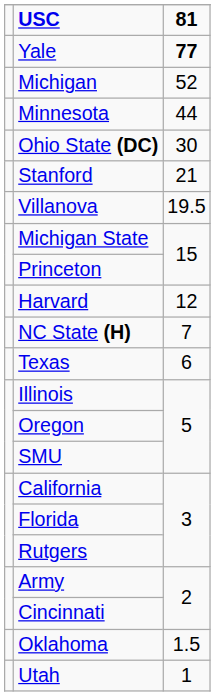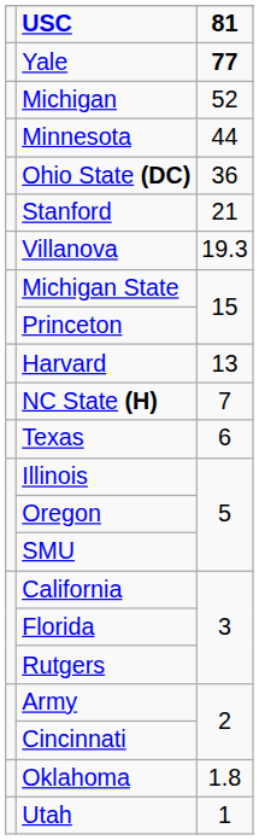 <table class="wikitable sortable" style="text-align:center">
 <tr>
 </tr>
 <tr>
 <td></td>
 <td align=left><strong><a href='#'>USC</a></strong></td>
 <td><strong>81</strong></td>
 </tr>
 <tr>
 <td></td>
 <td align=left><a href='#'>Yale</a></td>
 <td><strong>77</strong></td>
 </tr>
 <tr>
 <td></td>
 <td align=left><a href='#'>Michigan</a></td>
 <td>52</td>
 </tr>
 <tr>
 <td></td>
 <td align=left><a href='#'>Minnesota</a></td>
 <td>44</td>
 </tr>
 <tr>
 <td></td>
 <td align=left><a href='#'>Ohio State</a> <strong>(DC)</strong></td>
-<td>30</td>
+<td>36</td>
 </tr>
 <tr>
 <td></td>
 <td align=left><a href='#'>Stanford</a></td>
 <td>21</td>
 </tr>
 <tr>
 <td></td>
 <td align=left><a href='#'>Villanova</a></td>
-<td>19.5</td>
+<td>19.3</td>
 </tr>
 <tr>
 <td rowspan=2></td>
 <td align=left><a href='#'>Michigan State</a></td>
 <td rowspan=2>15</td>
 </tr>
 <tr>
 <td align=left><a href='#'>Princeton</a></td>
 </tr>
 <tr>
 <td></td>
 <td align=left><a href='#'>Harvard</a></td>
-<td>12</td>
+<td>13</td>
 </tr>
 <tr>
 <td></td>
 <td align=left><a href='#'>NC State</a> <strong>(H)</strong></td>
 <td>7</td>
 </tr>
 <tr>
 <td></td>
 <td align=left><a href='#'>Texas</a></td>
 <td>6</td>
 </tr>
 <tr>
 <td rowspan=3></td>
 <td align=left><a href='#'>Illinois</a></td>
 <td rowspan=3>5</td>
 </tr>
 <tr>
 <td align=left><a href='#'>Oregon</a></td>
 </tr>
 <tr>
 <td align=left><a href='#'>SMU</a></td>
 </tr>
 <tr>
 <td rowspan=3></td>
 <td align=left><a href='#'>California</a></td>
 <td rowspan=3>3</td>
 </tr>
 <tr>
 <td align=left><a href='#'>Florida</a></td>
 </tr>
 <tr>
 <td align=left><a href='#'>Rutgers</a></td>
 </tr>
 <tr>
 <td rowspan=2></td>
 <td align=left><a href='#'>Army</a></td>
 <td rowspan=2>2</td>
 </tr>
 <tr>
 <td align=left><a href='#'>Cincinnati</a></td>
 </tr>
 <tr>
 <td></td>
 <td align=left><a href='#'>Oklahoma</a></td>
-<td>1.5</td>
+<td>1.8</td>
 </tr>
 <tr>
 <td></td>
 <td align=left><a href='#'>Utah</a></td>
 <td>1</td>
 </tr>
 </table>
